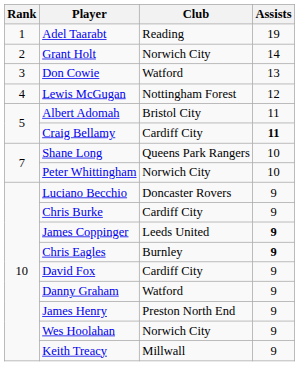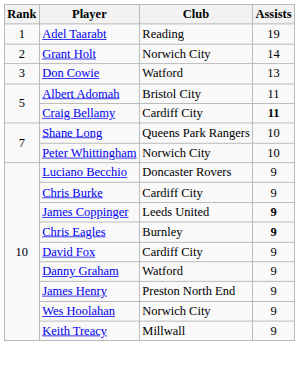 <table class="wikitable" style="text-align:center">
 <tr>
 <th>Rank</th>
 <th>Player</th>
 <th>Club</th>
 <th>Assists</th>
 </tr>
 <tr>
 <td rowspan="1">1</td>
 <td align="left"><a href='#'>Adel Taarabt</a></td>
 <td align="left">Reading</td>
 <td>19</td>
 </tr>
 <tr>
 <td rowspan="1">2</td>
 <td align="left"><a href='#'>Grant Holt</a></td>
 <td align="left">Norwich City</td>
 <td>14</td>
 </tr>
 <tr>
 <td rowspan="1">3</td>
 <td align="left"><a href='#'>Don Cowie</a></td>
 <td align="left">Watford</td>
 <td>13</td>
-</tr>
-<tr>
-<td rowspan="1">4</td>
-<td align="left"><a href='#'>Lewis McGugan</a></td>
-<td align="left">Nottingham Forest</td>
-<td>12</td>
 </tr>
 <tr>
 <td rowspan="2">5</td>
 <td align="left"><a href='#'>Albert Adomah</a></td>
 <td align="left">Bristol City</td>
 <td>11</td>
 </tr>
 <tr>
 <td align="left"><a href='#'>Craig Bellamy</a></td>
 <td align="left">Cardiff City</td>
 <td><strong>11</strong></td>
 </tr>
 <tr>
 <td rowspan="2">7</td>
 <td align="left"><a href='#'>Shane Long</a></td>
 <td align="left">Queens Park Rangers</td>
 <td>10</td>
 </tr>
 <tr>
 <td align="left"><a href='#'>Peter Whittingham</a></td>
 <td align="left">Norwich City</td>
 <td>10</td>
 </tr>
 <tr>
 <td rowspan="9">10</td>
 <td align="left"><a href='#'>Luciano Becchio</a></td>
 <td align="left">Doncaster Rovers</td>
 <td>9</td>
 </tr>
 <tr>
 <td align="left"><a href='#'>Chris Burke</a></td>
 <td align="left">Cardiff City</td>
 <td>9</td>
 </tr>
 <tr>
 <td align="left"><a href='#'>James Coppinger</a></td>
 <td align="left">Leeds United</td>
 <td><strong>9</strong></td>
 </tr>
 <tr>
 <td align="left"><a href='#'>Chris Eagles</a></td>
 <td align="left">Burnley</td>
 <td><strong>9</strong></td>
 </tr>
 <tr>
 <td align="left"><a href='#'>David Fox</a></td>
 <td align="left">Cardiff City</td>
 <td>9</td>
 </tr>
 <tr>
 <td align="left"><a href='#'>Danny Graham</a></td>
 <td align="left">Watford</td>
 <td>9</td>
 </tr>
 <tr>
 <td align="left"><a href='#'>James Henry</a></td>
 <td align="left">Preston North End</td>
 <td>9</td>
 </tr>
 <tr>
 <td align="left"><a href='#'>Wes Hoolahan</a></td>
 <td align="left">Norwich City</td>
 <td>9</td>
 </tr>
 <tr>
 <td align="left"><a href='#'>Keith Treacy</a></td>
 <td align="left">Millwall</td>
 <td>9</td>
 </tr>
 </table>
